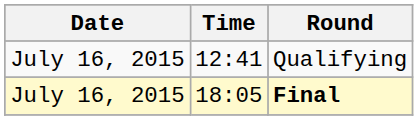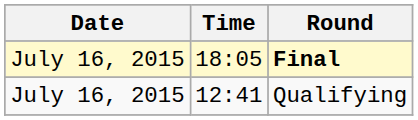 <table class="wikitable">
 <tr>
 <th>Date</th>
 <th>Time</th>
 <th>Round</th>
 </tr>
+<tr style=background:lemonchiffon>
+<td>July 16, 2015</td>
+<td>18:05</td>
+<td><strong>Final</strong></td>
+</tr>
 <tr>
 <td>July 16, 2015</td>
 <td>12:41</td>
 <td>Qualifying</td>
 </tr>
-<tr style=background:lemonchiffon>
-<td>July 16, 2015</td>
-<td>18:05</td>
-<td><strong>Final</strong></td>
-</tr>
 </table>
